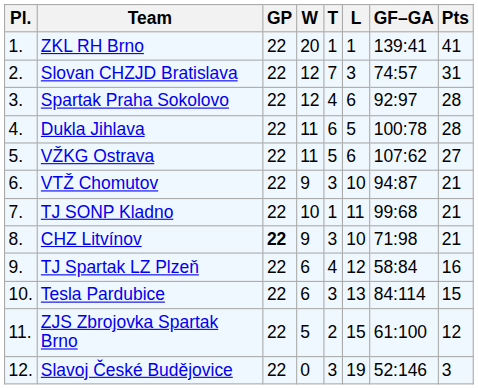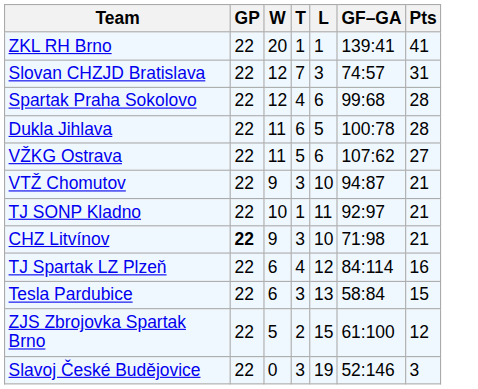 <table class="wikitable">
 <tr>
-<th>Pl.</th>
 <th width="200">Team</th>
 <th>GP</th>
 <th>W</th>
 <th>T</th>
 <th>L</th>
 <th>GF–GA</th>
 <th>Pts</th>
 </tr>
 <tr bgcolor="#f0f8ff">
-<td>1.</td>
 <td><a href='#'>ZKL RH Brno</a></td>
 <td>22</td>
 <td>20</td>
 <td>1</td>
 <td>1</td>
 <td>139:41</td>
 <td>41</td>
 </tr>
 <tr bgcolor="#f0f8ff">
-<td>2.</td>
 <td><a href='#'>Slovan CHZJD Bratislava</a></td>
 <td>22</td>
 <td>12</td>
 <td>7</td>
 <td>3</td>
 <td>74:57</td>
 <td>31</td>
 </tr>
 <tr bgcolor="#f0f8ff">
-<td>3.</td>
 <td><a href='#'>Spartak Praha Sokolovo</a></td>
 <td>22</td>
 <td>12</td>
 <td>4</td>
 <td>6</td>
-<td>92:97</td>
+<td>99:68</td>
 <td>28</td>
 </tr>
 <tr bgcolor="#f0f8ff">
-<td>4.</td>
 <td><a href='#'>Dukla Jihlava</a></td>
 <td>22</td>
 <td>11</td>
 <td>6</td>
 <td>5</td>
 <td>100:78</td>
 <td>28</td>
 </tr>
 <tr bgcolor="#f0f8ff">
-<td>5.</td>
 <td><a href='#'>VŽKG Ostrava</a></td>
 <td>22</td>
 <td>11</td>
 <td>5</td>
 <td>6</td>
 <td>107:62</td>
 <td>27</td>
 </tr>
 <tr bgcolor="#f0f8ff">
-<td>6.</td>
 <td><a href='#'>VTŽ Chomutov</a></td>
 <td>22</td>
 <td>9</td>
 <td>3</td>
 <td>10</td>
 <td>94:87</td>
 <td>21</td>
 </tr>
 <tr bgcolor="#f0f8ff">
-<td>7.</td>
 <td><a href='#'>TJ SONP Kladno</a></td>
 <td>22</td>
 <td>10</td>
 <td>1</td>
 <td>11</td>
-<td>99:68</td>
+<td>92:97</td>
 <td>21</td>
 </tr>
 <tr bgcolor="#f0f8ff">
-<td>8.</td>
 <td><a href='#'>CHZ Litvínov</a></td>
 <td><strong>22</strong></td>
 <td>9</td>
 <td>3</td>
 <td>10</td>
 <td>71:98</td>
 <td>21</td>
 </tr>
 <tr bgcolor="#f0f8ff">
-<td>9.</td>
 <td><a href='#'>TJ Spartak LZ Plzeň</a></td>
 <td>22</td>
 <td>6</td>
 <td>4</td>
 <td>12</td>
-<td>58:84</td>
+<td>84:114</td>
 <td>16</td>
 </tr>
 <tr bgcolor="#f0f8ff">
-<td>10.</td>
 <td><a href='#'>Tesla Pardubice</a></td>
 <td>22</td>
 <td>6</td>
 <td>3</td>
 <td>13</td>
-<td>84:114</td>
+<td>58:84</td>
 <td>15</td>
 </tr>
 <tr bgcolor="#f0f8ff">
-<td>11.</td>
 <td><a href='#'>ZJS Zbrojovka Spartak Brno</a></td>
 <td>22</td>
 <td>5</td>
 <td>2</td>
 <td>15</td>
 <td>61:100</td>
 <td>12</td>
 </tr>
 <tr bgcolor="#f0f8ff">
-<td>12.</td>
 <td><a href='#'>Slavoj České Budějovice</a></td>
 <td>22</td>
 <td>0</td>
 <td>3</td>
 <td>19</td>
 <td>52:146</td>
 <td>3</td>
 </tr>
 </table>
